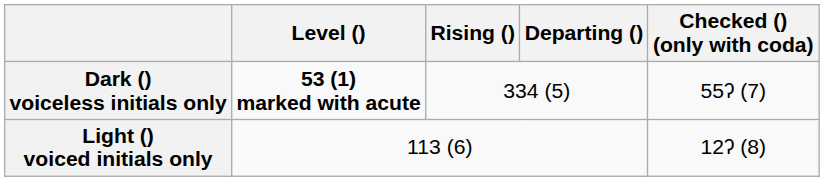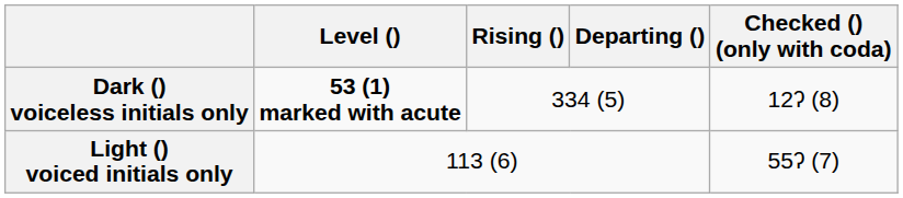 <table class="wikitable" style="text-align:center;">
 <tr>
 <th></th>
 <th>Level ()</th>
 <th>Rising ()</th>
 <th>Departing ()</th>
 <th>Checked ()<br>(only with coda)</th>
 </tr>
 <tr>
 <th>Dark ()<br>voiceless initials only</th>
 <td><strong>53 (1)<br>marked with acute</strong></td>
 <td colspan="2">334 (5)</td>
-<td>55ʔ (7)</td>
+<td>12ʔ (8)</td>
 </tr>
 <tr>
 <th>Light ()<br>voiced initials only</th>
 <td colspan="3">113 (6)</td>
-<td>12ʔ (8)</td>
+<td>55ʔ (7)</td>
 </tr>
 </table>
